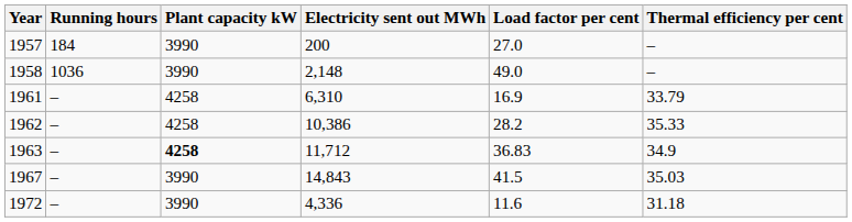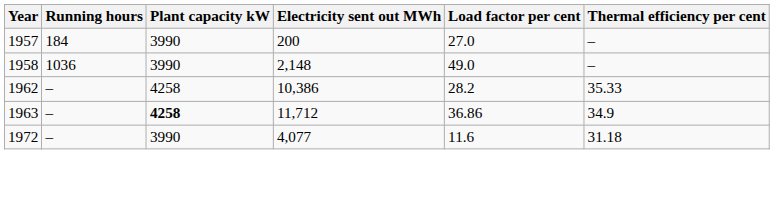 <table class="wikitable">
 <tr>
 <th>Year</th>
 <th>Running hours</th>
 <th>Plant capacity kW</th>
 <th>Electricity sent out MWh</th>
 <th>Load factor per cent</th>
 <th>Thermal efficiency per cent</th>
 </tr>
 <tr>
 <td>1957</td>
 <td>184</td>
 <td>3990</td>
 <td>200</td>
 <td>27.0</td>
 <td>–</td>
 </tr>
 <tr>
 <td>1958</td>
 <td>1036</td>
 <td>3990</td>
 <td>2,148</td>
 <td>49.0</td>
 <td>–</td>
 </tr>
 <tr>
-<td>1961</td>
-<td>–</td>
-<td>4258</td>
-<td>6,310</td>
-<td>16.9</td>
-<td>33.79</td>
-</tr>
-<tr>
 <td>1962</td>
 <td>–</td>
 <td>4258</td>
 <td>10,386</td>
 <td>28.2</td>
 <td>35.33</td>
 </tr>
 <tr>
 <td>1963</td>
 <td>–</td>
 <td><strong>4258</strong></td>
 <td>11,712</td>
-<td>36.83</td>
+<td>36.86</td>
 <td>34.9</td>
-</tr>
-<tr>
-<td>1967</td>
-<td>–</td>
-<td>3990</td>
-<td>14,843</td>
-<td>41.5</td>
-<td>35.03</td>
 </tr>
 <tr>
 <td>1972</td>
 <td>–</td>
 <td>3990</td>
-<td>4,336</td>
+<td>4,077</td>
 <td>11.6</td>
 <td>31.18</td>
 </tr>
 </table>
